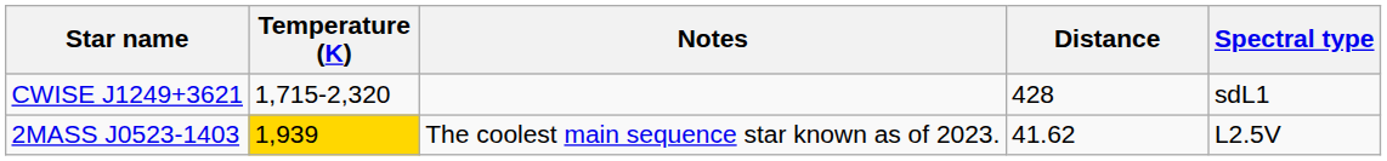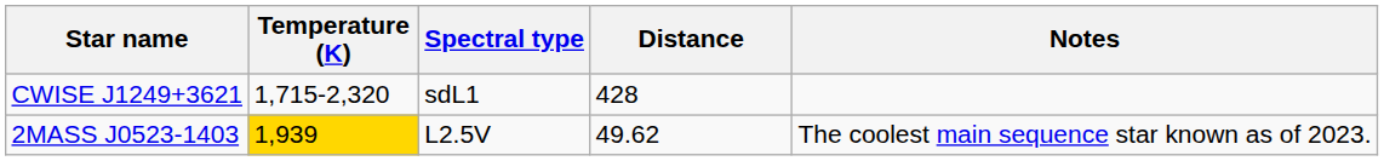 <table class="wikitable">
 <tr>
 <th>Star name</th>
 <th width="100">Temperature<br>(<a href='#'>K</a>)</th>
+<th><a href='#'>Spectral type</a></th>
+<th width="120">Distance </th>
 <th>Notes</th>
-<th width="120">Distance </th>
-<th><a href='#'>Spectral type</a></th>
 </tr>
 <tr>
 <td><a href='#'>CWISE J1249+3621</a></td>
 <td>1,715-2,320</td>
+<td>sdL1</td>
+<td>428</td>
 <td></td>
-<td>428</td>
-<td>sdL1</td>
 </tr>
 <tr>
 <td><a href='#'>2MASS J0523-1403</a></td>
 <td style="background: gold;">1,939</td>
+<td>L2.5V</td>
+<td>49.62</td>
 <td>The coolest <a href='#'>main sequence</a> star known as of 2023.</td>
-<td>41.62</td>
-<td>L2.5V</td>
 </tr>
 </table>
